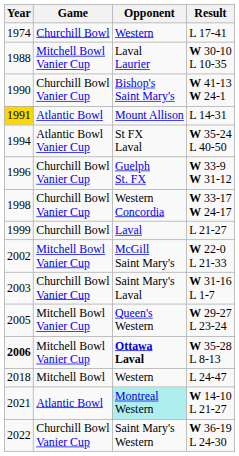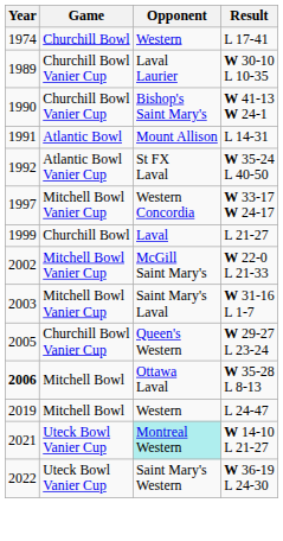 <table class="wikitable">
 <tr>
 <th>Year</th>
 <th>Game</th>
 <th>Opponent</th>
 <th>Result</th>
 </tr>
 <tr>
 <td>1974</td>
 <td><a href='#'>Churchill Bowl</a></td>
 <td><a href='#'>Western</a></td>
 <td>L 17-41</td>
 </tr>
 <tr>
-<td>1988</td>
-<td><a href='#'>Mitchell Bowl</a><br><a href='#'>Vanier Cup</a></td>
+<td>1989</td>
+<td>Churchill Bowl<br><a href='#'>Vanier Cup</a></td>
 <td>Laval<br><a href='#'>Laurier</a></td>
 <td><strong>W</strong> 30-10<br>L 10-35</td>
 </tr>
 <tr>
 <td>1990</td>
 <td>Churchill Bowl<br><a href='#'>Vanier Cup</a></td>
 <td><a href='#'>Bishop's</a><br><a href='#'>Saint Mary's</a></td>
 <td><strong>W</strong> 41-13<br><strong>W</strong> 24-1</td>
 </tr>
 <tr>
-<td style="background: gold;">1991</td>
+<td>1991</td>
 <td><a href='#'>Atlantic Bowl</a></td>
 <td><a href='#'>Mount Allison</a></td>
 <td>L 14-31</td>
 </tr>
 <tr>
-<td>1994</td>
+<td>1992</td>
 <td>Atlantic Bowl<br><a href='#'>Vanier Cup</a></td>
 <td>St FX<br>Laval</td>
 <td><strong>W</strong> 35-24<br>L 40-50</td>
 </tr>
 <tr>
-<td>1996</td>
-<td>Churchill Bowl<br><a href='#'>Vanier Cup</a></td>
-<td><a href='#'>Guelph</a><br><a href='#'>St. FX</a></td>
-<td><strong>W</strong> 33-9<br><strong>W</strong> 31-12</td>
-</tr>
-<tr>
-<td>1998</td>
-<td>Churchill Bowl<br><a href='#'>Vanier Cup</a></td>
+<td>1997</td>
+<td>Mitchell Bowl<br><a href='#'>Vanier Cup</a></td>
 <td>Western<br><a href='#'>Concordia</a></td>
 <td><strong>W</strong> 33-17<br><strong>W</strong> 24-17</td>
 </tr>
 <tr>
 <td>1999</td>
 <td>Churchill Bowl</td>
 <td><a href='#'>Laval</a></td>
 <td>L 21-27</td>
 </tr>
 <tr>
 <td>2002</td>
 <td><a href='#'>Mitchell Bowl</a><br><a href='#'>Vanier Cup</a></td>
 <td><a href='#'>McGill</a><br>Saint Mary's</td>
 <td><strong>W</strong> 22-0<br>L 21-33</td>
 </tr>
 <tr>
 <td>2003</td>
-<td>Churchill Bowl<br><a href='#'>Vanier Cup</a></td>
+<td>Mitchell Bowl<br><a href='#'>Vanier Cup</a></td>
 <td>Saint Mary's<br>Laval</td>
 <td><strong>W</strong> 31-16<br>L 1-7</td>
 </tr>
 <tr>
 <td>2005</td>
-<td>Mitchell Bowl<br><a href='#'>Vanier Cup</a></td>
+<td>Churchill Bowl<br><a href='#'>Vanier Cup</a></td>
 <td><a href='#'>Queen's</a><br>Western</td>
 <td><strong>W</strong> 29-27<br>L 23-24</td>
 </tr>
 <tr>
 <td><strong>2006</strong></td>
-<td>Mitchell Bowl<br><a href='#'>Vanier Cup</a></td>
-<td><strong><a href='#'>Ottawa</a><br>Laval</strong></td>
+<td>Mitchell Bowl</td>
+<td><a href='#'>Ottawa</a><br>Laval</td>
 <td><strong>W</strong> 35-28<br>L 8-13</td>
 </tr>
 <tr>
-<td>2018</td>
+<td>2019</td>
 <td>Mitchell Bowl</td>
 <td>Western</td>
 <td>L 24-47</td>
 </tr>
 <tr>
 <td>2021</td>
-<td><a href='#'>Atlantic Bowl</a></td>
+<td><a href='#'>Uteck Bowl</a><br><a href='#'>Vanier Cup</a></td>
 <td style="background: paleturquoise;"><a href='#'>Montreal</a><br>Western</td>
 <td><strong>W</strong> 14-10<br>L 21-27</td>
 </tr>
 <tr>
 <td>2022</td>
-<td>Churchill Bowl<br><a href='#'>Vanier Cup</a></td>
+<td>Uteck Bowl<br><a href='#'>Vanier Cup</a></td>
 <td>Saint Mary's<br>Western</td>
 <td><strong>W</strong> 36-19<br>L 24-30</td>
 </tr>
 </table>
